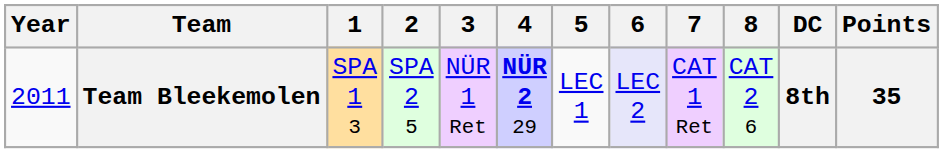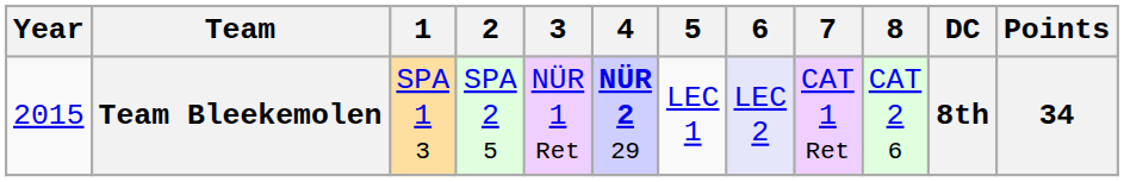 <table class="wikitable" style="text-align:center; font-size:90%">
 <tr>
 <th>Year</th>
 <th>Team</th>
 <th>1</th>
 <th>2</th>
 <th>3</th>
 <th>4</th>
 <th>5</th>
 <th>6</th>
 <th>7</th>
 <th>8</th>
 <th>DC</th>
 <th>Points</th>
 </tr>
 <tr>
-<td><a href='#'>2011</a></td>
+<td><a href='#'>2015</a></td>
 <th>Team Bleekemolen</th>
 <td style="background:#FFDF9F;"><a href='#'>SPA<br>1</a><br><small>3</small><br></td>
 <td style="background:#DFFFDF;"><a href='#'>SPA<br>2</a><br><small>5</small><br></td>
 <td style="background:#EFCFFF;"><a href='#'>NÜR<br>1</a><br><small>Ret</small><br></td>
 <td style="background:#CFCFFF;"><strong><a href='#'>NÜR<br>2</a></strong><br><small>29</small><br></td>
 <td><a href='#'>LEC<br>1</a></td>
 <td style="background: lavender;"><a href='#'>LEC<br>2</a></td>
 <td style="background:#EFCFFF;"><a href='#'>CAT<br>1</a><br><small>Ret</small><br></td>
 <td style="background:#DFFFDF;"><a href='#'>CAT<br>2</a><br><small>6</small><br></td>
 <th>8th</th>
-<th>35</th>
+<th>34</th>
 </tr>
 </table>
